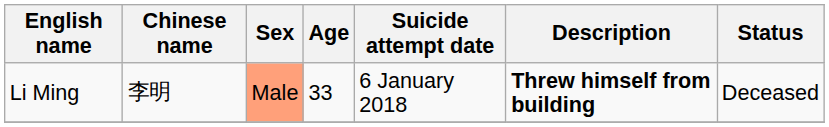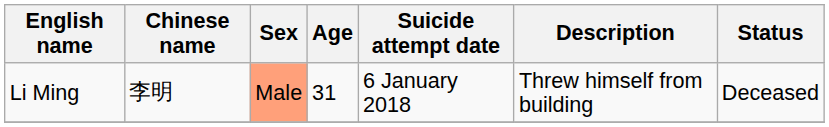 <table class="wikitable sortable">
 <tr>
 <th>English name</th>
 <th>Chinese name</th>
 <th>Sex</th>
 <th>Age</th>
 <th>Suicide attempt date</th>
 <th>Description</th>
 <th>Status</th>
 </tr>
 <tr>
 <td>Li Ming</td>
 <td>李明</td>
 <td style="background: lightsalmon;">Male</td>
-<td>33</td>
+<td>31</td>
 <td>6 January 2018</td>
-<td><strong>Threw himself from building</strong></td>
+<td>Threw himself from building</td>
 <td>Deceased</td>
 </tr>
 <tr>
 </tr>
 </table>
